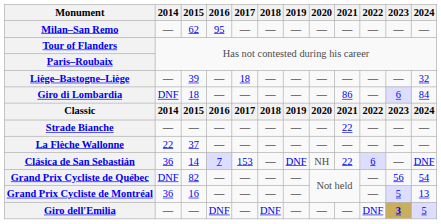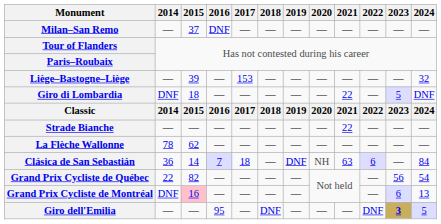 <table class="wikitable plainrowheaders">
 <tr>
 <th>Monument</th>
 <th scope="col">2014</th>
 <th scope="col">2015</th>
 <th scope="col">2016</th>
 <th scope="col">2017</th>
 <th scope="col">2018</th>
 <th scope="col">2019</th>
 <th scope="col">2020</th>
 <th scope="col">2021</th>
 <th scope="col">2022</th>
 <th scope="col">2023</th>
 <th scope="col">2024</th>
 </tr>
 <tr style="text-align:center;">
 <th scope="row"><a href='#'>Milan–San Remo</a></th>
 <td>—</td>
-<td><a href='#'>62</a></td>
-<td><a href='#'>95</a></td>
+<td><a href='#'>37</a></td>
+<td><a href='#'>DNF</a></td>
 <td>—</td>
 <td>—</td>
 <td>—</td>
 <td>—</td>
 <td>—</td>
 <td>—</td>
 <td>—</td>
 <td>—</td>
 </tr>
 <tr style="text-align:center;">
 <th scope="row"><a href='#'>Tour of Flanders</a></th>
 <td style="color:#4d4d4d;" colspan=11 rowspan=2>Has not contested during his career</td>
 </tr>
 <tr style="text-align:center;">
 <th scope="row"><a href='#'>Paris–Roubaix</a></th>
 </tr>
 <tr style="text-align:center;">
 <th scope="row"><a href='#'>Liège–Bastogne–Liège</a></th>
 <td>—</td>
 <td><a href='#'>39</a></td>
 <td>—</td>
-<td><a href='#'>18</a></td>
+<td><a href='#'>153</a></td>
 <td>—</td>
 <td>—</td>
 <td>—</td>
 <td>—</td>
 <td>—</td>
 <td>—</td>
 <td><a href='#'>32</a></td>
 </tr>
 <tr style="text-align:center;">
 <th scope="row"><a href='#'>Giro di Lombardia</a></th>
 <td><a href='#'>DNF</a></td>
 <td><a href='#'>18</a></td>
 <td>—</td>
 <td>—</td>
 <td>—</td>
 <td>—</td>
 <td>—</td>
-<td><a href='#'>86</a></td>
+<td><a href='#'>22</a></td>
 <td>—</td>
-<td style="background:#ddf;"><a href='#'>6</a></td>
-<td><a href='#'>84</a></td>
+<td style="background:#ddf;"><a href='#'>5</a></td>
+<td><a href='#'>DNF</a></td>
 </tr>
 <tr>
 <th>Classic</th>
 <th scope="col">2014</th>
 <th scope="col">2015</th>
 <th scope="col">2016</th>
 <th scope="col">2017</th>
 <th scope="col">2018</th>
 <th scope="col">2019</th>
 <th scope="col">2020</th>
 <th scope="col">2021</th>
 <th scope="col">2022</th>
 <th scope="col">2023</th>
 <th scope="col">2024</th>
 </tr>
 <tr style="text-align:center;">
 <th scope="row"><a href='#'>Strade Bianche</a></th>
 <td>—</td>
 <td>—</td>
 <td>—</td>
 <td>—</td>
 <td>—</td>
 <td>—</td>
 <td>—</td>
 <td><a href='#'>22</a></td>
 <td>—</td>
 <td>—</td>
 <td>—</td>
 </tr>
 <tr style="text-align:center;">
 <th scope="row"><a href='#'>La Flèche Wallonne</a></th>
-<td><a href='#'>22</a></td>
-<td><a href='#'>37</a></td>
+<td><a href='#'>78</a></td>
+<td><a href='#'>62</a></td>
 <td>—</td>
 <td>—</td>
 <td>—</td>
 <td>—</td>
 <td>—</td>
 <td>—</td>
 <td>—</td>
 <td>—</td>
 <td>—</td>
 </tr>
 <tr style="text-align:center;">
 <th scope="row"><a href='#'>Clásica de San Sebastián</a></th>
 <td><a href='#'>36</a></td>
 <td><a href='#'>14</a></td>
 <td style="background:#ddf;"><a href='#'>7</a></td>
-<td><a href='#'>153</a></td>
+<td><a href='#'>18</a></td>
 <td>—</td>
 <td><a href='#'>DNF</a></td>
 <td style="color:#4d4d4d;">NH</td>
-<td><a href='#'>22</a></td>
+<td><a href='#'>63</a></td>
 <td style="background:#ddf;"><a href='#'>6</a></td>
 <td>—</td>
-<td><a href='#'>DNF</a></td>
+<td><a href='#'>84</a></td>
 </tr>
 <tr style="text-align:center;">
 <th scope="row"><a href='#'>Grand Prix Cycliste de Québec</a></th>
-<td><a href='#'>DNF</a></td>
+<td><a href='#'>22</a></td>
 <td><a href='#'>82</a></td>
 <td>—</td>
 <td>—</td>
 <td>—</td>
 <td>—</td>
 <td style="color:#4d4d4d;" rowspan=2 colspan=2>Not held</td>
 <td>—</td>
 <td><a href='#'>56</a></td>
 <td><a href='#'>54</a></td>
 </tr>
 <tr style="text-align:center;">
 <th scope="row"><a href='#'>Grand Prix Cycliste de Montréal</a></th>
-<td><a href='#'>36</a></td>
-<td><a href='#'>16</a></td>
+<td><a href='#'>DNF</a></td>
+<td style="background: pink;"><a href='#'>16</a></td>
 <td>—</td>
 <td>—</td>
 <td>—</td>
 <td>—</td>
 <td>—</td>
-<td style="background:#ddf;"><a href='#'>5</a></td>
+<td style="background:#ddf;"><a href='#'>6</a></td>
 <td><a href='#'>13</a></td>
 </tr>
 <tr style="text-align:center;">
 <th scope="row"><a href='#'>Giro dell'Emilia</a></th>
 <td>—</td>
 <td>—</td>
-<td><a href='#'>DNF</a></td>
+<td><a href='#'>95</a></td>
 <td>—</td>
 <td><a href='#'>DNF</a></td>
 <td>—</td>
 <td>—</td>
 <td>—</td>
 <td><a href='#'>DNF</a></td>
 <td style="background:#C9AE5D;"><a href='#'><strong>3</strong></a></td>
 <td style="background:#ddf;"><a href='#'>5</a></td>
 </tr>
 </table>
